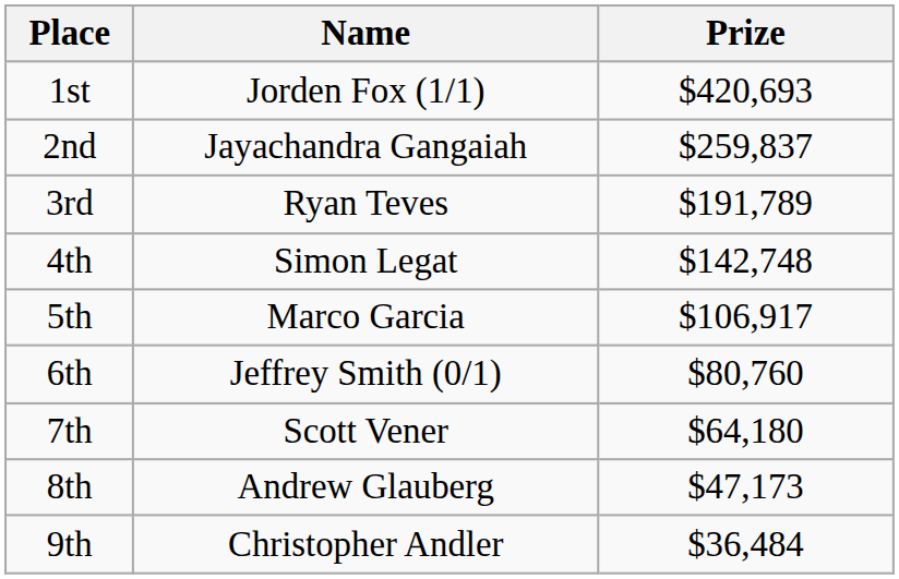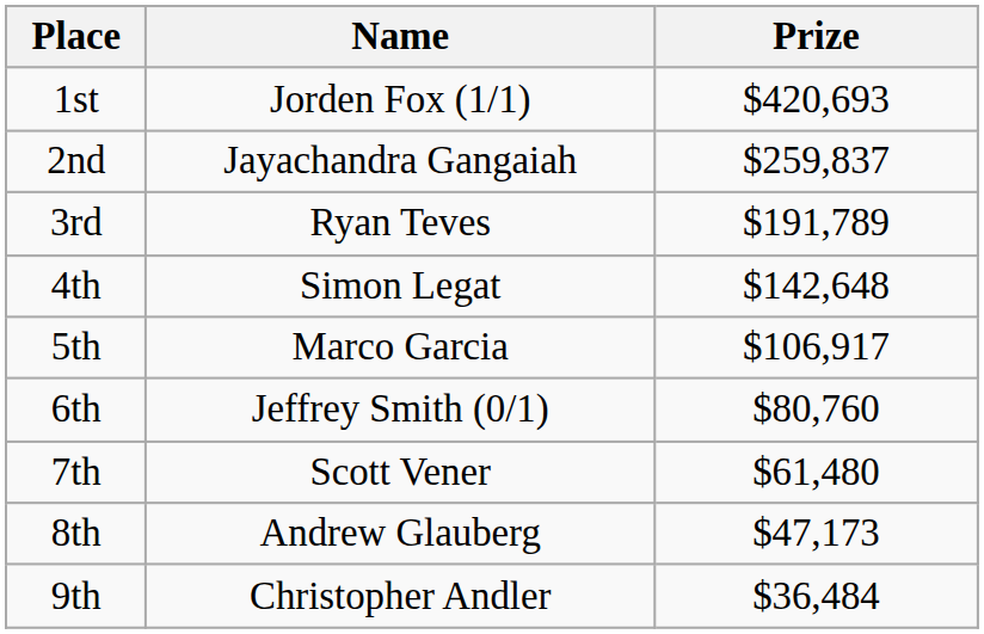 <table class="wikitable">
 <tr>
 <th width="50">Place</th>
 <th width="200">Name</th>
 <th width="125">Prize</th>
 </tr>
 <tr>
 <td align = "center">1st</td>
 <td align = "center">Jorden Fox (1/1)</td>
 <td align = "center">$420,693</td>
 </tr>
 <tr>
 <td align = "center">2nd</td>
 <td align = "center">Jayachandra Gangaiah</td>
 <td align = "center">$259,837</td>
 </tr>
 <tr>
 <td align = "center">3rd</td>
 <td align = "center">Ryan Teves</td>
 <td align = "center">$191,789</td>
 </tr>
 <tr>
 <td align = "center">4th</td>
 <td align = "center">Simon Legat</td>
-<td align = "center">$142,748</td>
+<td align = "center">$142,648</td>
 </tr>
 <tr>
 <td align = "center">5th</td>
 <td align = "center">Marco Garcia</td>
 <td align = "center">$106,917</td>
 </tr>
 <tr>
 <td align = "center">6th</td>
 <td align = "center">Jeffrey Smith (0/1)</td>
 <td align = "center">$80,760</td>
 </tr>
 <tr>
 <td align = "center">7th</td>
 <td align = "center">Scott Vener</td>
-<td align = "center">$64,180</td>
+<td align = "center">$61,480</td>
 </tr>
 <tr>
 <td align = "center">8th</td>
 <td align = "center">Andrew Glauberg</td>
 <td align = "center">$47,173</td>
 </tr>
 <tr>
 <td align = "center">9th</td>
 <td align = "center">Christopher Andler</td>
 <td align = "center">$36,484</td>
 </tr>
 </table>
